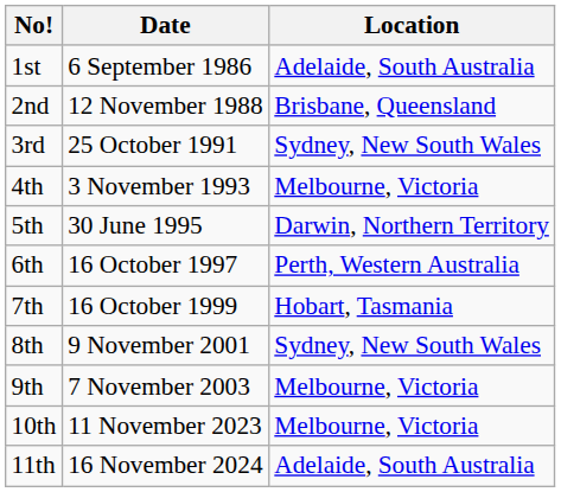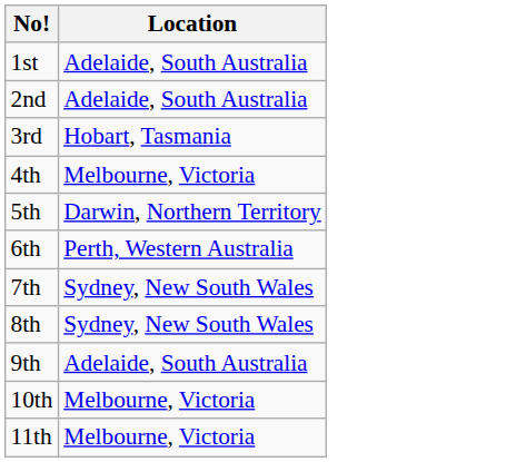 <table class="wikitable">
 <tr>
 <th>No!</th>
-<th>Date</th>
 <th>Location</th>
 </tr>
 <tr>
 <td>1st</td>
-<td>6 September 1986</td>
 <td><a href='#'>Adelaide</a>, <a href='#'>South Australia</a></td>
 </tr>
 <tr>
 <td>2nd</td>
-<td>12 November 1988</td>
-<td><a href='#'>Brisbane</a>, <a href='#'>Queensland</a></td>
+<td><a href='#'>Adelaide</a>, <a href='#'>South Australia</a></td>
 </tr>
 <tr>
 <td>3rd</td>
-<td>25 October 1991</td>
-<td><a href='#'>Sydney</a>, <a href='#'>New South Wales</a></td>
+<td><a href='#'>Hobart</a>, <a href='#'>Tasmania</a></td>
 </tr>
 <tr>
 <td>4th</td>
-<td>3 November 1993</td>
 <td><a href='#'>Melbourne</a>, <a href='#'>Victoria</a></td>
 </tr>
 <tr>
 <td>5th</td>
-<td>30 June 1995</td>
 <td><a href='#'>Darwin</a>, <a href='#'>Northern Territory</a></td>
 </tr>
 <tr>
 <td>6th</td>
-<td>16 October 1997</td>
 <td><a href='#'>Perth, Western Australia</a></td>
 </tr>
 <tr>
 <td>7th</td>
-<td>16 October 1999</td>
-<td><a href='#'>Hobart</a>, <a href='#'>Tasmania</a></td>
+<td><a href='#'>Sydney</a>, <a href='#'>New South Wales</a></td>
 </tr>
 <tr>
 <td>8th</td>
-<td>9 November 2001</td>
 <td><a href='#'>Sydney</a>, <a href='#'>New South Wales</a></td>
 </tr>
 <tr>
 <td>9th</td>
-<td>7 November 2003</td>
-<td><a href='#'>Melbourne</a>, <a href='#'>Victoria</a></td>
+<td><a href='#'>Adelaide</a>, <a href='#'>South Australia</a></td>
 </tr>
 <tr>
 <td>10th</td>
-<td>11 November 2023</td>
 <td><a href='#'>Melbourne</a>, <a href='#'>Victoria</a></td>
 </tr>
 <tr>
 <td>11th</td>
-<td>16 November 2024</td>
-<td><a href='#'>Adelaide</a>, <a href='#'>South Australia</a></td>
+<td><a href='#'>Melbourne</a>, <a href='#'>Victoria</a></td>
 </tr>
 </table>
